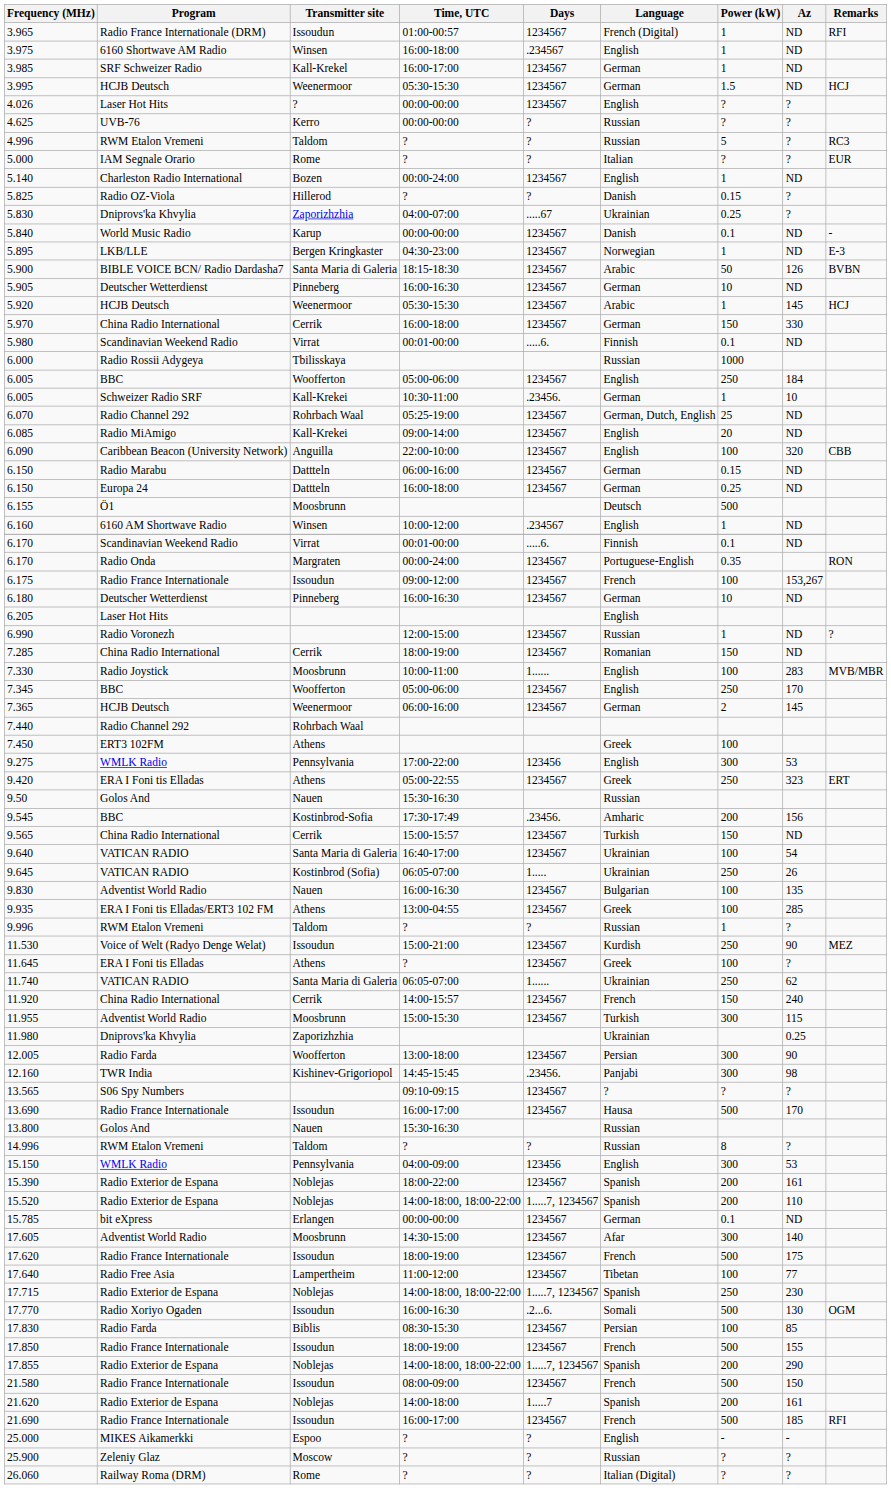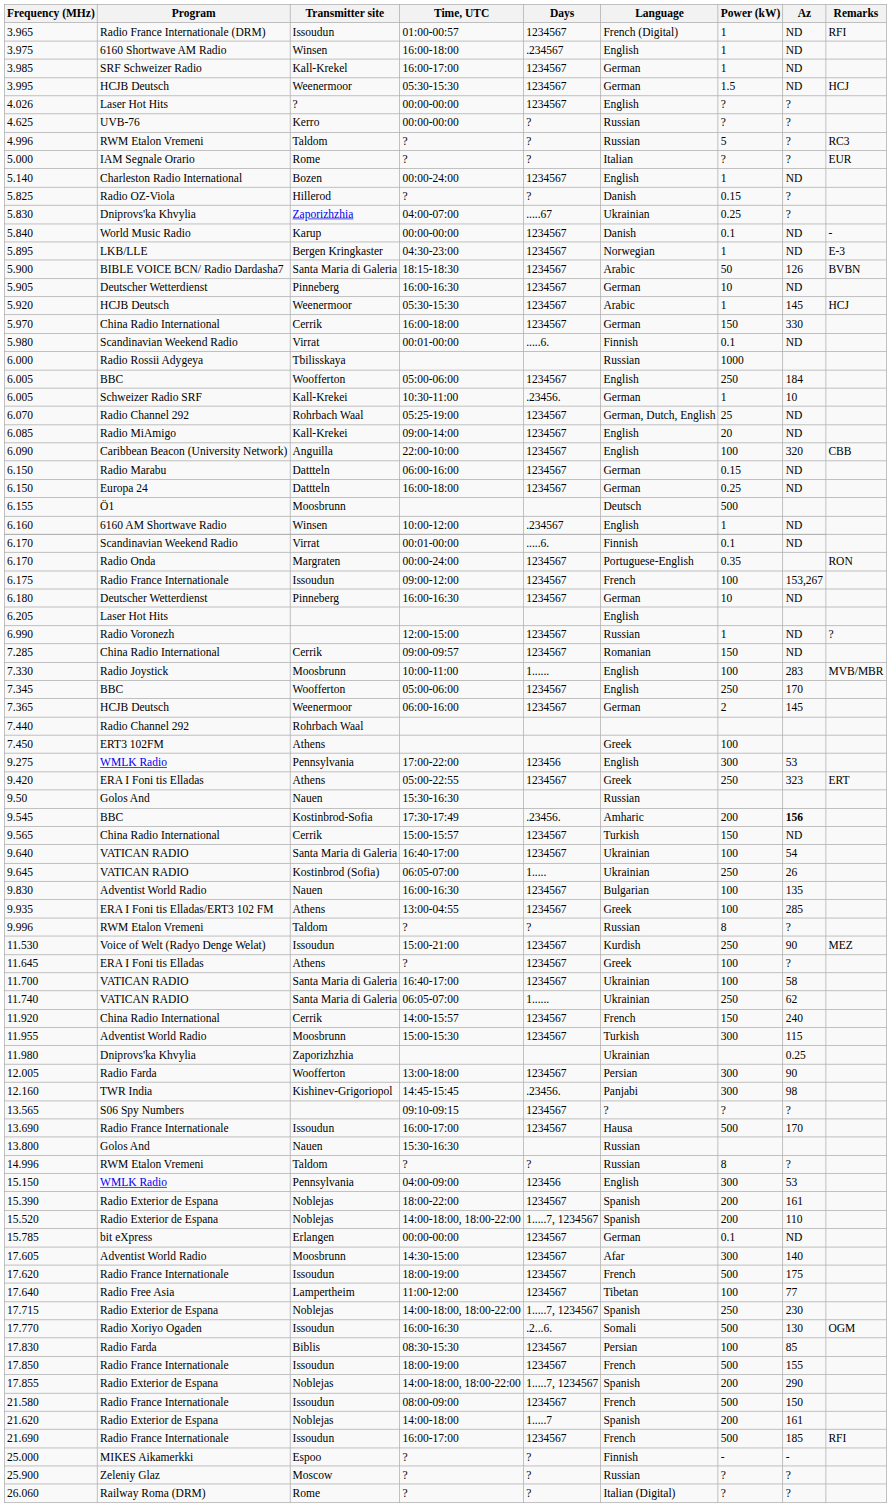 <table class="wikitable sortable">
 <tr style="text-align:center;">
 <th>Frequency (MHz)</th>
 <th>Program</th>
 <th>Transmitter site</th>
 <th>Time, UTC</th>
 <th>Days</th>
 <th>Language</th>
 <th>Power (kW)</th>
 <th>Az</th>
 <th>Remarks</th>
 </tr>
 <tr>
 <td>3.965</td>
 <td>Radio France Internationale (DRM)</td>
 <td> Issoudun</td>
 <td>01:00-00:57</td>
 <td>1234567</td>
 <td>French (Digital)</td>
 <td>1</td>
 <td>ND</td>
 <td> RFI</td>
 </tr>
 <tr>
 <td>3.975</td>
 <td>6160 Shortwave AM Radio</td>
 <td> Winsen</td>
 <td>16:00-18:00</td>
 <td>.234567</td>
 <td>English</td>
 <td>1</td>
 <td>ND</td>
 <td></td>
 </tr>
 <tr>
 <td>3.985</td>
 <td>SRF Schweizer Radio</td>
 <td> Kall-Krekel</td>
 <td>16:00-17:00</td>
 <td>1234567</td>
 <td>German</td>
 <td>1</td>
 <td>ND</td>
 <td></td>
 </tr>
 <tr>
 <td>3.995</td>
 <td>HCJB Deutsch</td>
 <td> Weenermoor</td>
 <td>05:30-15:30</td>
 <td>1234567</td>
 <td>German</td>
 <td>1.5</td>
 <td>ND</td>
 <td> HCJ</td>
 </tr>
 <tr>
 <td>4.026</td>
 <td>Laser Hot Hits</td>
 <td>?</td>
 <td>00:00-00:00</td>
 <td>1234567</td>
 <td>English</td>
 <td>?</td>
 <td>?</td>
 <td></td>
 </tr>
 <tr>
 <td>4.625</td>
 <td>UVB-76</td>
 <td> Kerro</td>
 <td>00:00-00:00</td>
 <td>?</td>
 <td>Russian</td>
 <td>?</td>
 <td>?</td>
 <td></td>
 </tr>
 <tr>
 <td>4.996</td>
 <td>RWM Etalon Vremeni</td>
 <td> Taldom</td>
 <td>?</td>
 <td>?</td>
 <td>Russian</td>
 <td>5</td>
 <td>?</td>
 <td> RC3</td>
 </tr>
 <tr>
 <td>5.000</td>
 <td>IAM Segnale Orario</td>
 <td> Rome</td>
 <td>?</td>
 <td>?</td>
 <td>Italian</td>
 <td>?</td>
 <td>?</td>
 <td> EUR</td>
 </tr>
 <tr>
 <td>5.140</td>
 <td>Charleston Radio International</td>
 <td>Bozen</td>
 <td>00:00-24:00</td>
 <td>1234567</td>
 <td>English</td>
 <td>1</td>
 <td>ND</td>
 <td></td>
 </tr>
 <tr>
 <td>5.825</td>
 <td>Radio OZ-Viola</td>
 <td> Hillerod</td>
 <td>?</td>
 <td>?</td>
 <td>Danish</td>
 <td>0.15</td>
 <td>?</td>
 <td></td>
 </tr>
 <tr>
 <td>5.830</td>
 <td>Dniprovs'ka Khvylia</td>
 <td> <a href='#'>Zaporizhzhia</a></td>
 <td>04:00-07:00</td>
 <td>.....67</td>
 <td>Ukrainian</td>
 <td>0.25</td>
 <td>?</td>
 <td></td>
 </tr>
 <tr>
 <td>5.840</td>
 <td>World Music Radio</td>
 <td> Karup</td>
 <td>00:00-00:00</td>
 <td>1234567</td>
 <td>Danish</td>
 <td>0.1</td>
 <td>ND</td>
 <td>-</td>
 </tr>
 <tr>
 <td>5.895</td>
 <td>LKB/LLE</td>
 <td> Bergen Kringkaster</td>
 <td>04:30-23:00</td>
 <td>1234567</td>
 <td>Norwegian</td>
 <td>1</td>
 <td>ND</td>
 <td> E-3</td>
 </tr>
 <tr>
 <td>5.900</td>
 <td>BIBLE VOICE BCN/ Radio Dardasha7</td>
 <td> Santa Maria di Galeria</td>
 <td>18:15-18:30</td>
 <td>1234567</td>
 <td>Arabic</td>
 <td>50</td>
 <td>126</td>
 <td> BVBN</td>
 </tr>
 <tr>
 <td>5.905</td>
 <td>Deutscher Wetterdienst</td>
 <td> Pinneberg</td>
 <td>16:00-16:30</td>
 <td>1234567</td>
 <td>German</td>
 <td>10</td>
 <td>ND</td>
 <td></td>
 </tr>
 <tr>
 <td>5.920</td>
 <td>HCJB Deutsch</td>
 <td> Weenermoor</td>
 <td>05:30-15:30</td>
 <td>1234567</td>
 <td>Arabic</td>
 <td>1</td>
 <td>145</td>
 <td> HCJ</td>
 </tr>
 <tr>
 <td>5.970</td>
 <td>China Radio International</td>
 <td> Cerrik</td>
 <td>16:00-18:00</td>
 <td>1234567</td>
 <td>German</td>
 <td>150</td>
 <td>330</td>
 <td></td>
 </tr>
 <tr>
 <td>5.980</td>
 <td>Scandinavian Weekend Radio</td>
 <td> Virrat</td>
 <td>00:01-00:00</td>
 <td>.....6.</td>
 <td>Finnish</td>
 <td>0.1</td>
 <td>ND</td>
 <td></td>
 </tr>
 <tr>
 <td>6.000</td>
 <td>Radio Rossii Adygeya</td>
 <td> Tbilisskaya</td>
 <td></td>
 <td></td>
 <td>Russian</td>
 <td>1000</td>
 <td></td>
 <td></td>
 </tr>
 <tr>
 <td>6.005</td>
 <td>BBC</td>
 <td> Woofferton</td>
 <td>05:00-06:00</td>
 <td>1234567</td>
 <td>English</td>
 <td>250</td>
 <td>184</td>
 <td></td>
 </tr>
 <tr>
 <td>6.005</td>
 <td>Schweizer Radio SRF</td>
 <td> Kall-Krekei</td>
 <td>10:30-11:00</td>
 <td>.23456.</td>
 <td>German</td>
 <td>1</td>
 <td>10</td>
 <td></td>
 </tr>
 <tr>
 <td>6.070</td>
 <td>Radio Channel 292</td>
 <td> Rohrbach Waal</td>
 <td>05:25-19:00</td>
 <td>1234567</td>
 <td>German, Dutch, English</td>
 <td>25</td>
 <td>ND</td>
 <td></td>
 </tr>
 <tr>
 <td>6.085</td>
 <td>Radio MiAmigo</td>
 <td> Kall-Krekei</td>
 <td>09:00-14:00</td>
 <td>1234567</td>
 <td>English</td>
 <td>20</td>
 <td>ND</td>
 <td></td>
 </tr>
 <tr>
 <td>6.090</td>
 <td>Caribbean Beacon (University Network)</td>
 <td> Anguilla</td>
 <td>22:00-10:00</td>
 <td>1234567</td>
 <td>English</td>
 <td>100</td>
 <td>320</td>
 <td> CBB</td>
 </tr>
 <tr>
 <td>6.150</td>
 <td>Radio Marabu</td>
 <td> Dattteln</td>
 <td>06:00-16:00</td>
 <td>1234567</td>
 <td>German</td>
 <td>0.15</td>
 <td>ND</td>
 <td></td>
 </tr>
 <tr>
 <td>6.150</td>
 <td>Europa 24</td>
 <td> Dattteln</td>
 <td>16:00-18:00</td>
 <td>1234567</td>
 <td>German</td>
 <td>0.25</td>
 <td>ND</td>
 <td></td>
 </tr>
 <tr>
 <td>6.155</td>
 <td>Ö1</td>
 <td> Moosbrunn</td>
 <td></td>
 <td></td>
 <td>Deutsch</td>
 <td>500</td>
 <td></td>
 <td></td>
 </tr>
 <tr>
 <td>6.160</td>
 <td>6160 AM Shortwave Radio</td>
 <td> Winsen</td>
 <td>10:00-12:00</td>
 <td>.234567</td>
 <td>English</td>
 <td>1</td>
 <td>ND</td>
 <td></td>
 </tr>
 <tr>
 </tr>
 <tr>
 <td>6.170</td>
 <td>Scandinavian Weekend Radio</td>
 <td> Virrat</td>
 <td>00:01-00:00</td>
 <td>.....6.</td>
 <td>Finnish</td>
 <td>0.1</td>
 <td>ND</td>
 </tr>
 <tr>
 <td>6.170</td>
 <td>Radio Onda</td>
 <td> Margraten</td>
 <td>00:00-24:00</td>
 <td>1234567</td>
 <td>Portuguese-English</td>
 <td>0.35</td>
 <td></td>
 <td>RON</td>
 </tr>
 <tr>
 <td>6.175</td>
 <td>Radio France Internationale</td>
 <td> Issoudun</td>
 <td>09:00-12:00</td>
 <td>1234567</td>
 <td>French</td>
 <td>100</td>
 <td>153,267</td>
 <td></td>
 </tr>
 <tr>
 <td>6.180</td>
 <td>Deutscher Wetterdienst</td>
 <td> Pinneberg</td>
 <td>16:00-16:30</td>
 <td>1234567</td>
 <td>German</td>
 <td>10</td>
 <td>ND</td>
 <td></td>
 </tr>
 <tr>
 <td>6.205</td>
 <td>Laser Hot Hits</td>
 <td></td>
 <td></td>
 <td></td>
 <td>English</td>
 <td></td>
 <td></td>
 <td></td>
 </tr>
 <tr>
 <td>6.990</td>
 <td>Radio Voronezh</td>
 <td></td>
 <td>12:00-15:00</td>
 <td>1234567</td>
 <td>Russian</td>
 <td>1</td>
 <td>ND</td>
 <td>?</td>
 </tr>
 <tr>
 <td>7.285</td>
 <td>China Radio International</td>
 <td> Cerrik</td>
-<td>18:00-19:00</td>
+<td>09:00-09:57</td>
 <td>1234567</td>
 <td>Romanian</td>
 <td>150</td>
 <td>ND</td>
 <td></td>
 </tr>
 <tr>
 <td>7.330</td>
 <td>Radio Joystick</td>
 <td> Moosbrunn</td>
 <td>10:00-11:00</td>
 <td>1......</td>
 <td>English</td>
 <td>100</td>
 <td>283</td>
 <td> MVB/MBR</td>
 </tr>
 <tr>
 <td>7.345</td>
 <td>BBC</td>
 <td> Woofferton</td>
 <td>05:00-06:00</td>
 <td>1234567</td>
 <td>English</td>
 <td>250</td>
 <td>170</td>
 <td></td>
 </tr>
 <tr>
 <td>7.365</td>
 <td>HCJB Deutsch</td>
 <td> Weenermoor</td>
 <td>06:00-16:00</td>
 <td>1234567</td>
 <td>German</td>
 <td>2</td>
 <td>145</td>
 <td></td>
 </tr>
 <tr>
 <td>7.440</td>
 <td>Radio Channel 292</td>
 <td> Rohrbach Waal</td>
 <td></td>
 <td></td>
 <td></td>
 <td></td>
 <td></td>
 <td></td>
 </tr>
 <tr>
 <td>7.450</td>
 <td>ERT3 102FM</td>
 <td> Athens</td>
 <td></td>
 <td></td>
 <td>Greek</td>
 <td>100</td>
 <td></td>
 <td></td>
 </tr>
 <tr>
 <td>9.275</td>
 <td><a href='#'> WMLK Radio</a></td>
 <td> Pennsylvania</td>
 <td>17:00-22:00</td>
 <td>123456</td>
 <td>English</td>
 <td>300</td>
 <td>53</td>
 <td></td>
 </tr>
 <tr>
 <td>9.420</td>
 <td>ERA I Foni tis Elladas</td>
 <td> Athens</td>
 <td>05:00-22:55</td>
 <td>1234567</td>
 <td>Greek</td>
 <td>250</td>
 <td>323</td>
 <td> ERT</td>
 </tr>
 <tr>
 <td>9.50</td>
 <td>Golos And</td>
 <td> Nauen</td>
 <td>15:30-16:30</td>
 <td></td>
 <td>Russian</td>
 <td></td>
 <td></td>
 <td></td>
 </tr>
 <tr>
 <td>9.545</td>
 <td>BBC</td>
 <td> Kostinbrod-Sofia</td>
 <td>17:30-17:49</td>
 <td>.23456.</td>
 <td>Amharic</td>
 <td>200</td>
-<td>156</td>
+<td><strong>156</strong></td>
 <td></td>
 </tr>
 <tr>
 <td>9.565</td>
 <td>China Radio International</td>
 <td> Cerrik</td>
 <td>15:00-15:57</td>
 <td>1234567</td>
 <td>Turkish</td>
 <td>150</td>
 <td>ND</td>
 <td></td>
 </tr>
 <tr>
 <td>9.640</td>
 <td>VATICAN RADIO</td>
 <td> Santa Maria di Galeria</td>
 <td>16:40-17:00</td>
 <td>1234567</td>
 <td>Ukrainian</td>
 <td>100</td>
 <td>54</td>
 <td></td>
 </tr>
 <tr>
 <td>9.645</td>
 <td>VATICAN RADIO</td>
 <td> Kostinbrod (Sofia)</td>
 <td>06:05-07:00</td>
 <td>1.....</td>
 <td>Ukrainian</td>
 <td>250</td>
 <td>26</td>
 <td></td>
 </tr>
 <tr>
 <td>9.830</td>
 <td>Adventist World Radio</td>
 <td> Nauen</td>
 <td>16:00-16:30</td>
 <td>1234567</td>
 <td>Bulgarian</td>
 <td>100</td>
 <td>135</td>
 <td></td>
 </tr>
 <tr>
 <td>9.935</td>
 <td>ERA I Foni tis Elladas/ERT3 102 FM</td>
 <td> Athens</td>
 <td>13:00-04:55</td>
 <td>1234567</td>
 <td>Greek</td>
 <td>100</td>
 <td>285</td>
 <td></td>
 </tr>
 <tr>
 <td>9.996</td>
 <td>RWM Etalon Vremeni</td>
 <td> Taldom</td>
 <td>?</td>
 <td>?</td>
 <td>Russian</td>
-<td>1</td>
+<td>8</td>
 <td>?</td>
 <td></td>
 </tr>
 <tr>
 <td>11.530</td>
 <td>Voice of Welt (Radyo Denge Welat)</td>
 <td> Issoudun</td>
 <td>15:00-21:00</td>
 <td>1234567</td>
 <td>Kurdish</td>
 <td>250</td>
 <td>90</td>
 <td> MEZ</td>
 </tr>
 <tr>
 <td>11.645</td>
 <td>ERA I Foni tis Elladas</td>
 <td> Athens</td>
 <td>?</td>
 <td>1234567</td>
 <td>Greek</td>
 <td>100</td>
 <td>?</td>
+<td></td>
+</tr>
+<tr>
+<td>11.700</td>
+<td>VATICAN RADIO</td>
+<td> Santa Maria di Galeria</td>
+<td>16:40-17:00</td>
+<td>1234567</td>
+<td>Ukrainian</td>
+<td>100</td>
+<td>58</td>
 <td></td>
 </tr>
 <tr>
 <td>11.740</td>
 <td>VATICAN RADIO</td>
 <td> Santa Maria di Galeria</td>
 <td>06:05-07:00</td>
 <td>1......</td>
 <td>Ukrainian</td>
 <td>250</td>
 <td>62</td>
 <td></td>
 </tr>
 <tr>
 <td>11.920</td>
 <td>China Radio International</td>
 <td> Cerrik</td>
 <td>14:00-15:57</td>
 <td>1234567</td>
 <td>French</td>
 <td>150</td>
 <td>240</td>
 <td></td>
 </tr>
 <tr>
 <td>11.955</td>
 <td>Adventist World Radio</td>
 <td> Moosbrunn</td>
 <td>15:00-15:30</td>
 <td>1234567</td>
 <td>Turkish</td>
 <td>300</td>
 <td>115</td>
 <td></td>
 </tr>
 <tr>
 <td>11.980</td>
 <td>Dniprovs'ka Khvylia</td>
 <td> Zaporizhzhia</td>
 <td></td>
 <td></td>
 <td>Ukrainian</td>
 <td></td>
 <td>0.25</td>
 <td></td>
 </tr>
 <tr>
 <td>12.005</td>
 <td>Radio Farda</td>
 <td> Woofferton</td>
 <td>13:00-18:00</td>
 <td>1234567</td>
 <td>Persian</td>
 <td>300</td>
 <td>90</td>
 <td></td>
 </tr>
 <tr>
 <td>12.160</td>
 <td>TWR India</td>
 <td> Kishinev-Grigoriopol</td>
 <td>14:45-15:45</td>
 <td>.23456.</td>
 <td>Panjabi</td>
 <td>300</td>
 <td>98</td>
 <td></td>
 </tr>
 <tr>
 <td>13.565</td>
 <td>S06 Spy Numbers</td>
 <td></td>
 <td>09:10-09:15</td>
 <td>1234567</td>
 <td>?</td>
 <td>?</td>
 <td>?</td>
 <td></td>
 </tr>
 <tr>
 <td>13.690</td>
 <td>Radio France Internationale</td>
 <td> Issoudun</td>
 <td>16:00-17:00</td>
 <td>1234567</td>
 <td>Hausa</td>
 <td>500</td>
 <td>170</td>
 <td></td>
 </tr>
 <tr>
 <td>13.800</td>
 <td>Golos And</td>
 <td> Nauen</td>
 <td>15:30-16:30</td>
 <td></td>
 <td>Russian</td>
 <td></td>
 <td></td>
 <td></td>
 </tr>
 <tr>
 <td>14.996</td>
 <td>RWM Etalon Vremeni</td>
 <td> Taldom</td>
 <td>?</td>
 <td>?</td>
 <td>Russian</td>
 <td>8</td>
 <td>?</td>
 <td></td>
 </tr>
 <tr>
 <td>15.150</td>
 <td><a href='#'> WMLK Radio</a></td>
 <td> Pennsylvania</td>
 <td>04:00-09:00</td>
 <td>123456</td>
 <td>English</td>
 <td>300</td>
 <td>53</td>
 <td></td>
 </tr>
 <tr>
 <td>15.390</td>
 <td>Radio Exterior de Espana</td>
 <td> Noblejas</td>
 <td>18:00-22:00</td>
 <td>1234567</td>
 <td>Spanish</td>
 <td>200</td>
 <td>161</td>
 <td></td>
 </tr>
 <tr>
 <td>15.520</td>
 <td>Radio Exterior de Espana</td>
 <td> Noblejas</td>
 <td>14:00-18:00, 18:00-22:00</td>
 <td>1.....7, 1234567</td>
 <td>Spanish</td>
 <td>200</td>
 <td>110</td>
 <td></td>
 </tr>
 <tr>
 <td>15.785</td>
 <td>bit eXpress</td>
 <td> Erlangen</td>
 <td>00:00-00:00</td>
 <td>1234567</td>
 <td>German</td>
 <td>0.1</td>
 <td>ND</td>
 <td></td>
 </tr>
 <tr>
 <td>17.605</td>
 <td>Adventist World Radio</td>
 <td> Moosbrunn</td>
 <td>14:30-15:00</td>
 <td>1234567</td>
 <td>Afar</td>
 <td>300</td>
 <td>140</td>
 <td></td>
 </tr>
 <tr>
 <td>17.620</td>
 <td>Radio France Internationale</td>
 <td> Issoudun</td>
 <td>18:00-19:00</td>
 <td>1234567</td>
 <td>French</td>
 <td>500</td>
 <td>175</td>
 <td></td>
 </tr>
 <tr>
 <td>17.640</td>
 <td>Radio Free Asia</td>
 <td> Lampertheim</td>
 <td>11:00-12:00</td>
 <td>1234567</td>
 <td>Tibetan</td>
 <td>100</td>
 <td>77</td>
 <td></td>
 </tr>
 <tr>
 <td>17.715</td>
 <td>Radio Exterior de Espana</td>
 <td> Noblejas</td>
 <td>14:00-18:00, 18:00-22:00</td>
 <td>1.....7, 1234567</td>
 <td>Spanish</td>
 <td>250</td>
 <td>230</td>
 <td></td>
 </tr>
 <tr>
 <td>17.770</td>
 <td>Radio Xoriyo Ogaden</td>
 <td> Issoudun</td>
 <td>16:00-16:30</td>
 <td>.2...6.</td>
 <td>Somali</td>
 <td>500</td>
 <td>130</td>
 <td> OGM</td>
 </tr>
 <tr>
 <td>17.830</td>
 <td>Radio Farda</td>
 <td> Biblis</td>
 <td>08:30-15:30</td>
 <td>1234567</td>
 <td>Persian</td>
 <td>100</td>
 <td>85</td>
 <td></td>
 </tr>
 <tr>
 <td>17.850</td>
 <td>Radio France Internationale</td>
 <td> Issoudun</td>
 <td>18:00-19:00</td>
 <td>1234567</td>
 <td>French</td>
 <td>500</td>
 <td>155</td>
 <td></td>
 </tr>
 <tr>
 <td>17.855</td>
 <td>Radio Exterior de Espana</td>
 <td> Noblejas</td>
 <td>14:00-18:00, 18:00-22:00</td>
 <td>1.....7, 1234567</td>
 <td>Spanish</td>
 <td>200</td>
 <td>290</td>
 <td></td>
 </tr>
 <tr>
 <td>21.580</td>
 <td>Radio France Internationale</td>
 <td> Issoudun</td>
 <td>08:00-09:00</td>
 <td>1234567</td>
 <td>French</td>
 <td>500</td>
 <td>150</td>
 <td></td>
 </tr>
 <tr>
 <td>21.620</td>
 <td>Radio Exterior de Espana</td>
 <td> Noblejas</td>
 <td>14:00-18:00</td>
 <td>1.....7</td>
 <td>Spanish</td>
 <td>200</td>
 <td>161</td>
 <td></td>
 </tr>
 <tr>
 <td>21.690</td>
 <td>Radio France Internationale</td>
 <td> Issoudun</td>
 <td>16:00-17:00</td>
 <td>1234567</td>
 <td>French</td>
 <td>500</td>
 <td>185</td>
 <td> RFI</td>
 </tr>
 <tr>
 <td>25.000</td>
 <td>MIKES Aikamerkki</td>
 <td> Espoo</td>
 <td>?</td>
 <td>?</td>
-<td>English</td>
+<td>Finnish</td>
 <td>-</td>
 <td>-</td>
 <td></td>
 </tr>
 <tr>
 <td>25.900</td>
 <td>Zeleniy Glaz</td>
 <td> Moscow</td>
 <td>?</td>
 <td>?</td>
 <td>Russian</td>
 <td>?</td>
 <td>?</td>
 <td></td>
 </tr>
 <tr>
 <td>26.060</td>
 <td>Railway Roma (DRM)</td>
 <td> Rome</td>
 <td>?</td>
 <td>?</td>
 <td>Italian (Digital)</td>
 <td>?</td>
 <td>?</td>
 <td></td>
 </tr>
 </table>
